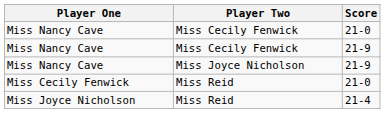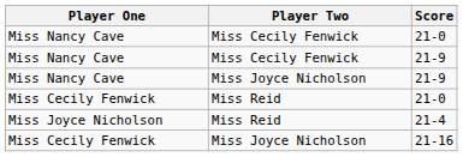 <table class="wikitable">
 <tr>
 <th width=200>Player One</th>
 <th width=200>Player Two</th>
 <th width=30>Score</th>
 </tr>
 <tr>
 <td> Miss Nancy Cave</td>
 <td> Miss Cecily Fenwick</td>
 <td>21-0</td>
 </tr>
 <tr>
 <td> Miss Nancy Cave</td>
 <td> Miss Cecily Fenwick</td>
 <td>21-9</td>
 </tr>
 <tr>
 <td> Miss Nancy Cave</td>
 <td> Miss Joyce Nicholson</td>
 <td>21-9</td>
 </tr>
 <tr>
 <td> Miss Cecily Fenwick</td>
 <td> Miss Reid</td>
 <td>21-0</td>
 </tr>
 <tr>
 <td> Miss Joyce Nicholson</td>
 <td> Miss Reid</td>
 <td>21-4</td>
 </tr>
+<tr>
+<td> Miss Cecily Fenwick</td>
+<td> Miss Joyce Nicholson</td>
+<td>21-16</td>
+</tr>
 </table>
